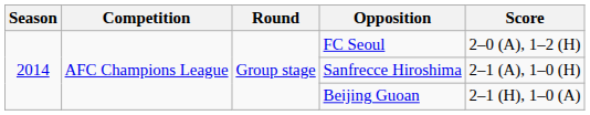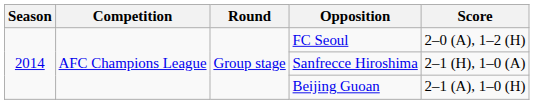 <table class="wikitable">
 <tr>
 <th>Season</th>
 <th>Competition</th>
 <th>Round</th>
 <th>Opposition</th>
 <th>Score</th>
 </tr>
 <tr>
 <td rowspan=3 align=center><a href='#'>2014</a></td>
 <td rowspan=3><a href='#'>AFC Champions League</a></td>
 <td rowspan=3><a href='#'>Group stage</a></td>
 <td> <a href='#'>FC Seoul</a></td>
 <td>2–0 (A), 1–2 (H)</td>
 </tr>
 <tr>
 <td> <a href='#'>Sanfrecce Hiroshima</a></td>
-<td>2–1 (A), 1–0 (H)</td>
+<td>2–1 (H), 1–0 (A)</td>
 </tr>
 <tr>
 <td> <a href='#'>Beijing Guoan</a></td>
-<td>2–1 (H), 1–0 (A)</td>
+<td>2–1 (A), 1–0 (H)</td>
 </tr>
 </table>
